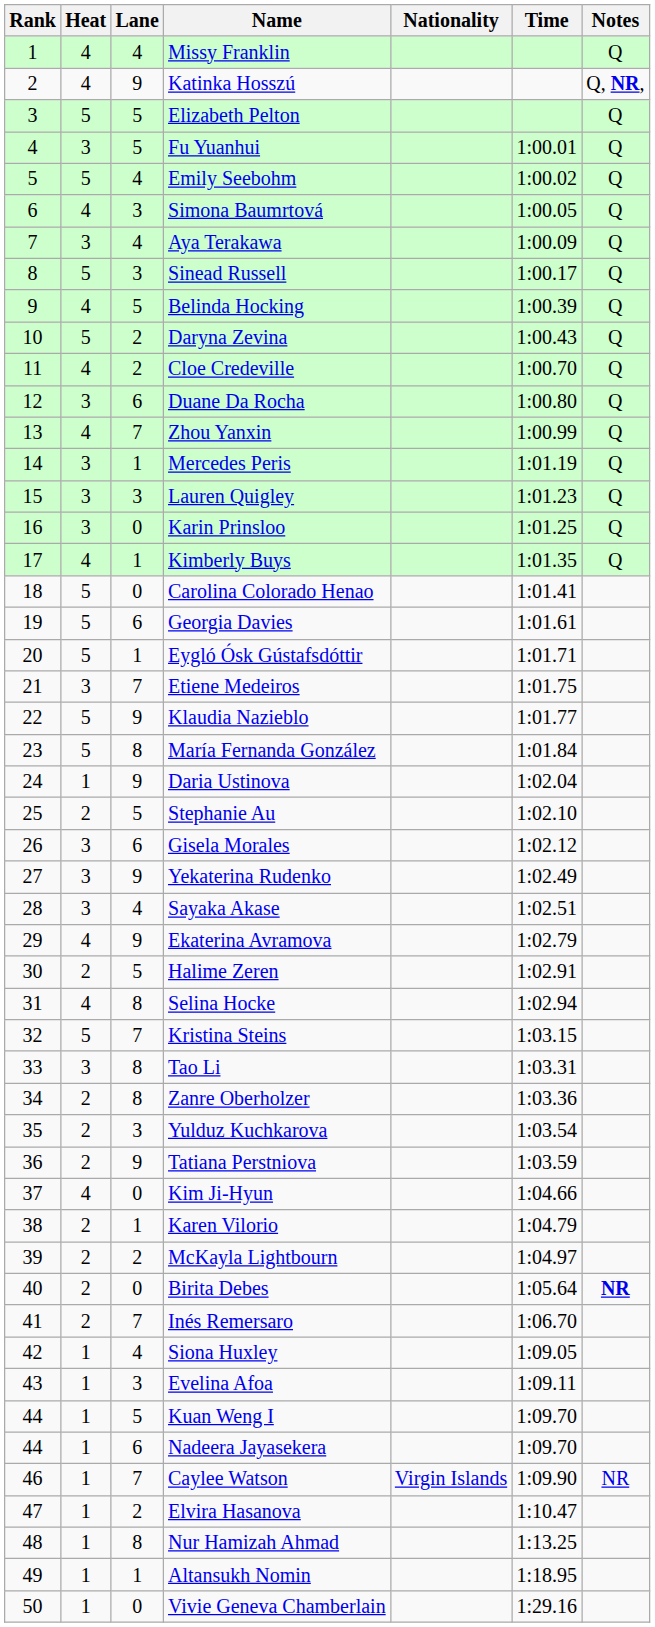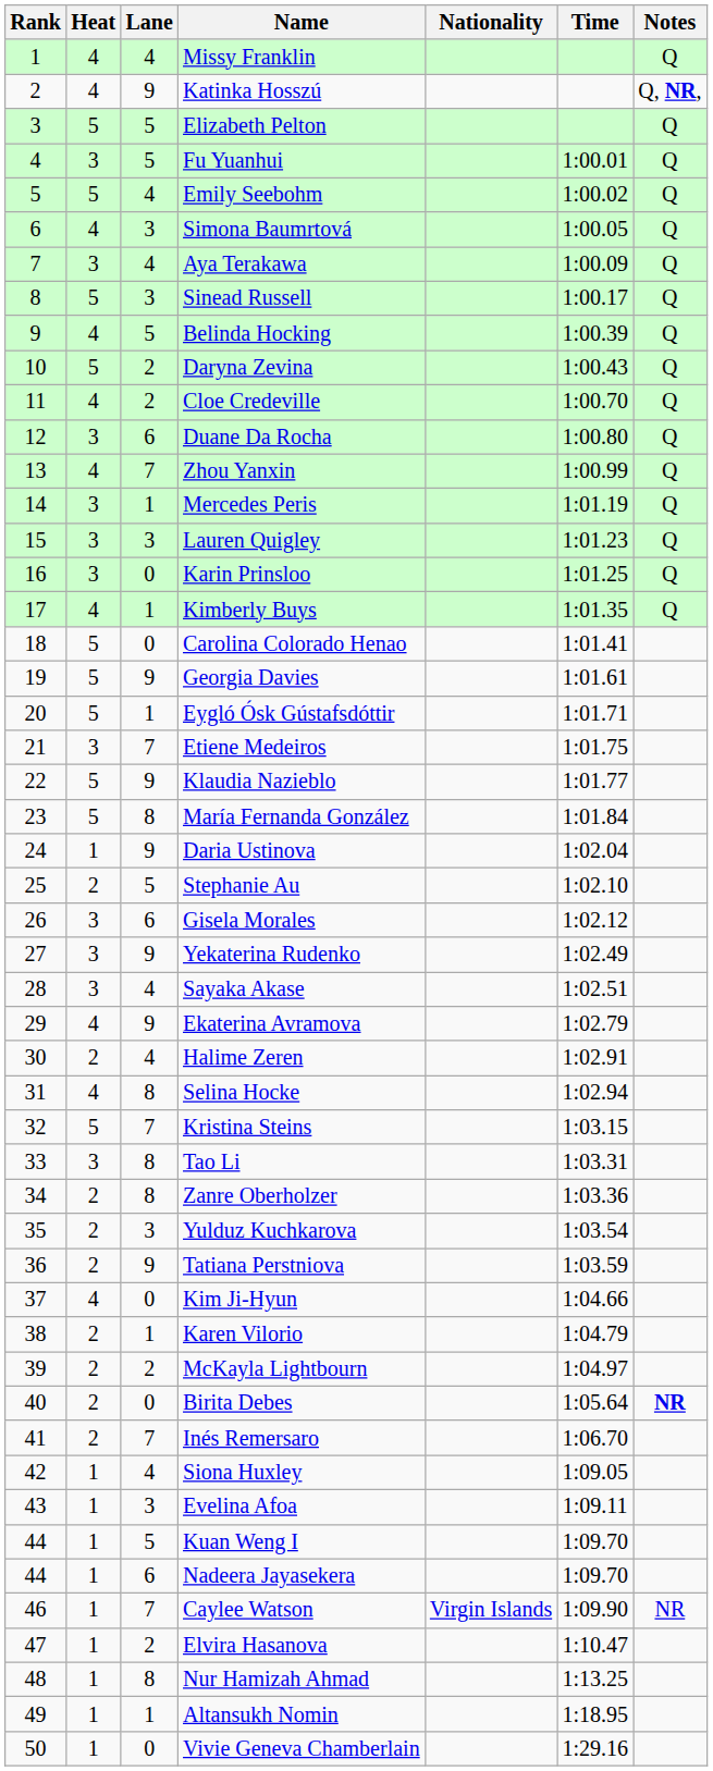 <table class="wikitable sortable" style="text-align:center">
 <tr>
 <th>Rank</th>
 <th>Heat</th>
 <th>Lane</th>
 <th>Name</th>
 <th>Nationality</th>
 <th>Time</th>
 <th>Notes</th>
 </tr>
 <tr bgcolor=ccffcc>
 <td>1</td>
 <td>4</td>
 <td>4</td>
 <td align=left><a href='#'>Missy Franklin</a></td>
 <td align=left></td>
 <td></td>
 <td>Q</td>
 </tr>
 <tr>
 <td>2</td>
 <td>4</td>
 <td>9</td>
 <td align=left><a href='#'>Katinka Hosszú</a></td>
 <td align=left></td>
 <td></td>
 <td>Q,  <strong><a href='#'>NR</a></strong>, </td>
 </tr>
 <tr bgcolor=ccffcc>
 <td>3</td>
 <td>5</td>
 <td>5</td>
 <td align=left><a href='#'>Elizabeth Pelton</a></td>
 <td align=left></td>
 <td></td>
 <td>Q</td>
 </tr>
 <tr bgcolor=ccffcc>
 <td>4</td>
 <td>3</td>
 <td>5</td>
 <td align=left><a href='#'>Fu Yuanhui</a></td>
 <td align=left></td>
 <td>1:00.01</td>
 <td>Q</td>
 </tr>
 <tr bgcolor=ccffcc>
 <td>5</td>
 <td>5</td>
 <td>4</td>
 <td align=left><a href='#'>Emily Seebohm</a></td>
 <td align=left></td>
 <td>1:00.02</td>
 <td>Q</td>
 </tr>
 <tr bgcolor=ccffcc>
 <td>6</td>
 <td>4</td>
 <td>3</td>
 <td align=left><a href='#'>Simona Baumrtová</a></td>
 <td align=left></td>
 <td>1:00.05</td>
 <td>Q</td>
 </tr>
 <tr bgcolor=ccffcc>
 <td>7</td>
 <td>3</td>
 <td>4</td>
 <td align=left><a href='#'>Aya Terakawa</a></td>
 <td align=left></td>
 <td>1:00.09</td>
 <td>Q</td>
 </tr>
 <tr bgcolor=ccffcc>
 <td>8</td>
 <td>5</td>
 <td>3</td>
 <td align=left><a href='#'>Sinead Russell</a></td>
 <td align=left></td>
 <td>1:00.17</td>
 <td>Q</td>
 </tr>
 <tr bgcolor=ccffcc>
 <td>9</td>
 <td>4</td>
 <td>5</td>
 <td align=left><a href='#'>Belinda Hocking</a></td>
 <td align=left></td>
 <td>1:00.39</td>
 <td>Q</td>
 </tr>
 <tr bgcolor=ccffcc>
 <td>10</td>
 <td>5</td>
 <td>2</td>
 <td align=left><a href='#'>Daryna Zevina</a></td>
 <td align=left></td>
 <td>1:00.43</td>
 <td>Q</td>
 </tr>
 <tr bgcolor=ccffcc>
 <td>11</td>
 <td>4</td>
 <td>2</td>
 <td align=left><a href='#'>Cloe Credeville</a></td>
 <td align=left></td>
 <td>1:00.70</td>
 <td>Q</td>
 </tr>
 <tr bgcolor=ccffcc>
 <td>12</td>
 <td>3</td>
 <td>6</td>
 <td align=left><a href='#'>Duane Da Rocha</a></td>
 <td align=left></td>
 <td>1:00.80</td>
 <td>Q</td>
 </tr>
 <tr bgcolor=ccffcc>
 <td>13</td>
 <td>4</td>
 <td>7</td>
 <td align=left><a href='#'>Zhou Yanxin</a></td>
 <td align=left></td>
 <td>1:00.99</td>
 <td>Q</td>
 </tr>
 <tr bgcolor=ccffcc>
 <td>14</td>
 <td>3</td>
 <td>1</td>
 <td align=left><a href='#'>Mercedes Peris</a></td>
 <td align=left></td>
 <td>1:01.19</td>
 <td>Q</td>
 </tr>
 <tr bgcolor=ccffcc>
 <td>15</td>
 <td>3</td>
 <td>3</td>
 <td align=left><a href='#'>Lauren Quigley</a></td>
 <td align=left></td>
 <td>1:01.23</td>
 <td>Q</td>
 </tr>
 <tr bgcolor=ccffcc>
 <td>16</td>
 <td>3</td>
 <td>0</td>
 <td align=left><a href='#'>Karin Prinsloo</a></td>
 <td align=left></td>
 <td>1:01.25</td>
 <td>Q</td>
 </tr>
 <tr bgcolor=ccffcc>
 <td>17</td>
 <td>4</td>
 <td>1</td>
 <td align=left><a href='#'>Kimberly Buys</a></td>
 <td align=left></td>
 <td>1:01.35</td>
 <td>Q</td>
 </tr>
 <tr>
 <td>18</td>
 <td>5</td>
 <td>0</td>
 <td align=left><a href='#'>Carolina Colorado Henao</a></td>
 <td align=left></td>
 <td>1:01.41</td>
 <td></td>
 </tr>
 <tr>
 <td>19</td>
 <td>5</td>
-<td>6</td>
+<td>9</td>
 <td align=left><a href='#'>Georgia Davies</a></td>
 <td align=left></td>
 <td>1:01.61</td>
 <td></td>
 </tr>
 <tr>
 <td>20</td>
 <td>5</td>
 <td>1</td>
 <td align=left><a href='#'>Eygló Ósk Gústafsdóttir</a></td>
 <td align=left></td>
 <td>1:01.71</td>
 <td></td>
 </tr>
 <tr>
 <td>21</td>
 <td>3</td>
 <td>7</td>
 <td align=left><a href='#'>Etiene Medeiros</a></td>
 <td align=left></td>
 <td>1:01.75</td>
 <td></td>
 </tr>
 <tr>
 <td>22</td>
 <td>5</td>
 <td>9</td>
 <td align=left><a href='#'>Klaudia Nazieblo</a></td>
 <td align=left></td>
 <td>1:01.77</td>
 <td></td>
 </tr>
 <tr>
 <td>23</td>
 <td>5</td>
 <td>8</td>
 <td align=left><a href='#'>María Fernanda González</a></td>
 <td align=left></td>
 <td>1:01.84</td>
 <td></td>
 </tr>
 <tr>
 <td>24</td>
 <td>1</td>
 <td>9</td>
 <td align=left><a href='#'>Daria Ustinova</a></td>
 <td align=left></td>
 <td>1:02.04</td>
 <td></td>
 </tr>
 <tr>
 <td>25</td>
 <td>2</td>
 <td>5</td>
 <td align=left><a href='#'>Stephanie Au</a></td>
 <td align=left></td>
 <td>1:02.10</td>
 <td></td>
 </tr>
 <tr>
 <td>26</td>
 <td>3</td>
 <td>6</td>
 <td align=left><a href='#'>Gisela Morales</a></td>
 <td align=left></td>
 <td>1:02.12</td>
 <td></td>
 </tr>
 <tr>
 <td>27</td>
 <td>3</td>
 <td>9</td>
 <td align=left><a href='#'>Yekaterina Rudenko</a></td>
 <td align=left></td>
 <td>1:02.49</td>
 <td></td>
 </tr>
 <tr>
 <td>28</td>
 <td>3</td>
 <td>4</td>
 <td align=left><a href='#'>Sayaka Akase</a></td>
 <td align=left></td>
 <td>1:02.51</td>
 <td></td>
 </tr>
 <tr>
 <td>29</td>
 <td>4</td>
 <td>9</td>
 <td align=left><a href='#'>Ekaterina Avramova</a></td>
 <td align=left></td>
 <td>1:02.79</td>
 <td></td>
 </tr>
 <tr>
 <td>30</td>
 <td>2</td>
-<td>5</td>
+<td>4</td>
 <td align=left><a href='#'>Halime Zeren</a></td>
 <td align=left></td>
 <td>1:02.91</td>
 <td></td>
 </tr>
 <tr>
 <td>31</td>
 <td>4</td>
 <td>8</td>
 <td align=left><a href='#'>Selina Hocke</a></td>
 <td align=left></td>
 <td>1:02.94</td>
 <td></td>
 </tr>
 <tr>
 <td>32</td>
 <td>5</td>
 <td>7</td>
 <td align=left><a href='#'>Kristina Steins</a></td>
 <td align=left></td>
 <td>1:03.15</td>
 <td></td>
 </tr>
 <tr>
 <td>33</td>
 <td>3</td>
 <td>8</td>
 <td align=left><a href='#'>Tao Li</a></td>
 <td align=left></td>
 <td>1:03.31</td>
 <td></td>
 </tr>
 <tr>
 <td>34</td>
 <td>2</td>
 <td>8</td>
 <td align=left><a href='#'>Zanre Oberholzer</a></td>
 <td align=left></td>
 <td>1:03.36</td>
 <td></td>
 </tr>
 <tr>
 <td>35</td>
 <td>2</td>
 <td>3</td>
 <td align=left><a href='#'>Yulduz Kuchkarova</a></td>
 <td align=left></td>
 <td>1:03.54</td>
 <td></td>
 </tr>
 <tr>
 <td>36</td>
 <td>2</td>
 <td>9</td>
 <td align=left><a href='#'>Tatiana Perstniova</a></td>
 <td align=left></td>
 <td>1:03.59</td>
 <td></td>
 </tr>
 <tr>
 <td>37</td>
 <td>4</td>
 <td>0</td>
 <td align=left><a href='#'>Kim Ji-Hyun</a></td>
 <td align=left></td>
 <td>1:04.66</td>
 <td></td>
 </tr>
 <tr>
 <td>38</td>
 <td>2</td>
 <td>1</td>
 <td align=left><a href='#'>Karen Vilorio</a></td>
 <td align=left></td>
 <td>1:04.79</td>
 <td></td>
 </tr>
 <tr>
 <td>39</td>
 <td>2</td>
 <td>2</td>
 <td align=left><a href='#'>McKayla Lightbourn</a></td>
 <td align=left></td>
 <td>1:04.97</td>
 <td></td>
 </tr>
 <tr>
 <td>40</td>
 <td>2</td>
 <td>0</td>
 <td align=left><a href='#'>Birita Debes</a></td>
 <td align=left></td>
 <td>1:05.64</td>
 <td><strong><a href='#'>NR</a></strong></td>
 </tr>
 <tr>
 <td>41</td>
 <td>2</td>
 <td>7</td>
 <td align=left><a href='#'>Inés Remersaro</a></td>
 <td align=left></td>
 <td>1:06.70</td>
 <td></td>
 </tr>
 <tr>
 <td>42</td>
 <td>1</td>
 <td>4</td>
 <td align=left><a href='#'>Siona Huxley</a></td>
 <td align=left></td>
 <td>1:09.05</td>
 <td></td>
 </tr>
 <tr>
 <td>43</td>
 <td>1</td>
 <td>3</td>
 <td align=left><a href='#'>Evelina Afoa</a></td>
 <td align=left></td>
 <td>1:09.11</td>
 <td></td>
 </tr>
 <tr>
 <td>44</td>
 <td>1</td>
 <td>5</td>
 <td align=left><a href='#'>Kuan Weng I</a></td>
 <td align=left></td>
 <td>1:09.70</td>
 <td></td>
 </tr>
 <tr>
 <td>44</td>
 <td>1</td>
 <td>6</td>
 <td align=left><a href='#'>Nadeera Jayasekera</a></td>
 <td align=left></td>
 <td>1:09.70</td>
 <td></td>
 </tr>
 <tr>
 <td>46</td>
 <td>1</td>
 <td>7</td>
 <td align=left><a href='#'>Caylee Watson</a></td>
 <td align=left> <a href='#'>Virgin Islands</a></td>
 <td>1:09.90</td>
 <td><a href='#'>NR</a></td>
 </tr>
 <tr>
 <td>47</td>
 <td>1</td>
 <td>2</td>
 <td align=left><a href='#'>Elvira Hasanova</a></td>
 <td align=left></td>
 <td>1:10.47</td>
 <td></td>
 </tr>
 <tr>
 <td>48</td>
 <td>1</td>
 <td>8</td>
 <td align=left><a href='#'>Nur Hamizah Ahmad</a></td>
 <td align=left></td>
 <td>1:13.25</td>
 <td></td>
 </tr>
 <tr>
 <td>49</td>
 <td>1</td>
 <td>1</td>
 <td align=left><a href='#'>Altansukh Nomin</a></td>
 <td align=left></td>
 <td>1:18.95</td>
 <td></td>
 </tr>
 <tr>
 <td>50</td>
 <td>1</td>
 <td>0</td>
 <td align=left><a href='#'>Vivie Geneva Chamberlain</a></td>
 <td align=left></td>
 <td>1:29.16</td>
 <td></td>
 </tr>
 </table>
